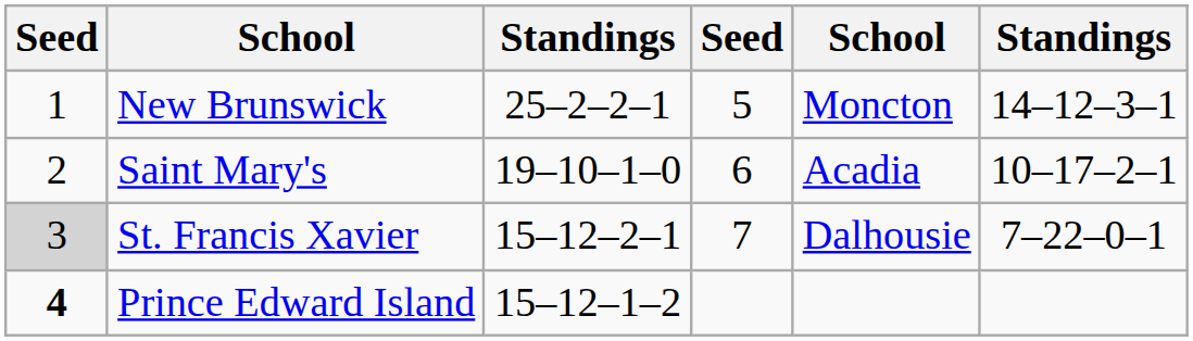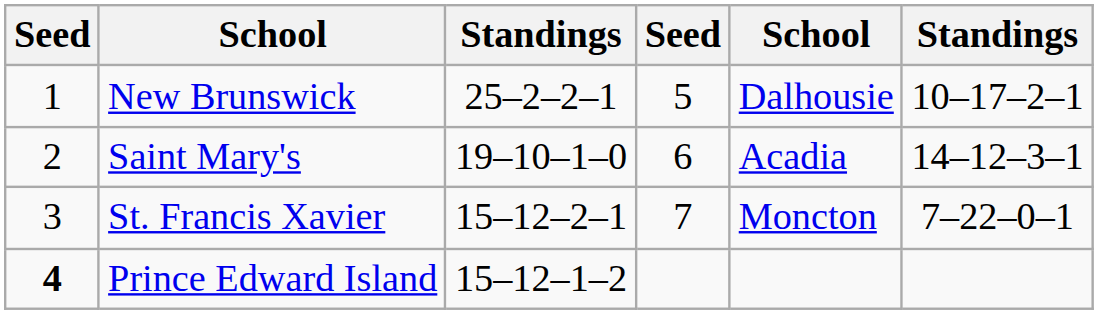 <table class="wikitable">
 <tr>
 <th>Seed</th>
 <th>School</th>
 <th>Standings</th>
 <th>Seed</th>
 <th>School</th>
 <th>Standings</th>
 </tr>
 <tr>
 <td align=center>1</td>
 <td><a href='#'>New Brunswick</a></td>
 <td align=center>25–2–2–1</td>
 <td align=center>5</td>
-<td><a href='#'>Moncton</a></td>
-<td align=center>14–12–3–1</td>
+<td><a href='#'>Dalhousie</a></td>
+<td align=center>10–17–2–1</td>
 </tr>
 <tr>
 <td align=center>2</td>
 <td><a href='#'>Saint Mary's</a></td>
 <td align=center>19–10–1–0</td>
 <td align=center>6</td>
 <td><a href='#'>Acadia</a></td>
-<td align=center>10–17–2–1</td>
+<td align=center>14–12–3–1</td>
 </tr>
 <tr>
-<td align=center style="background: lightgrey;">3</td>
+<td align=center>3</td>
 <td><a href='#'>St. Francis Xavier</a></td>
 <td align=center>15–12–2–1</td>
 <td align=center>7</td>
-<td><a href='#'>Dalhousie</a></td>
+<td><a href='#'>Moncton</a></td>
 <td align=center>7–22–0–1</td>
 </tr>
 <tr>
 <td align=center><strong>4</strong></td>
 <td><a href='#'>Prince Edward Island</a></td>
 <td align=center>15–12–1–2</td>
 <td></td>
 <td></td>
 <td></td>
 </tr>
 </table>
